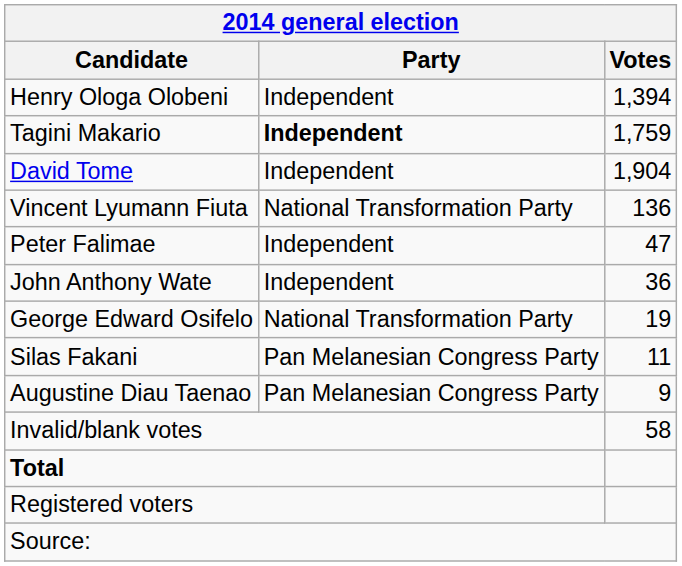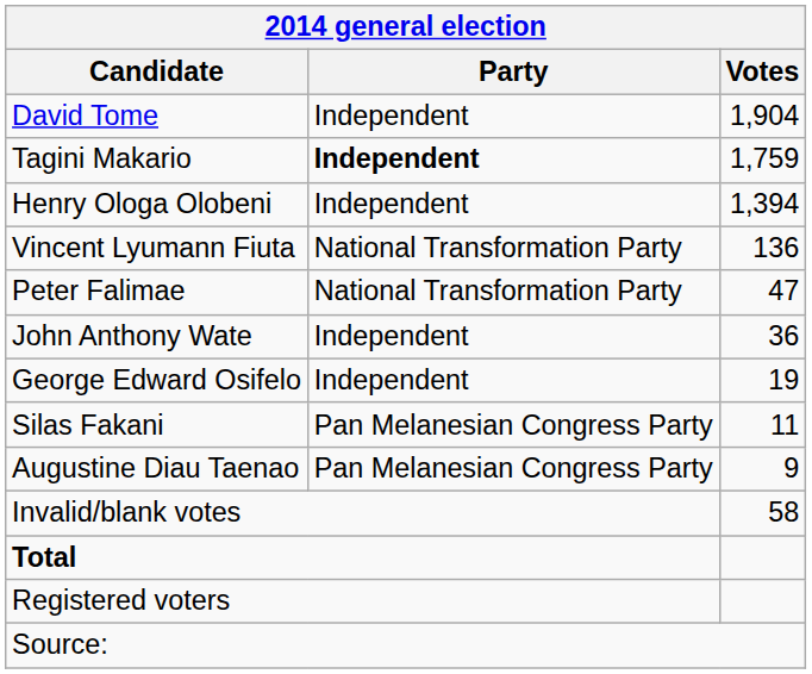 <table class=wikitable style=text-align:left>
 <tr>
 <th colspan=3><a href='#'>2014 general election</a></th>
 </tr>
 <tr>
 <th>Candidate</th>
 <th>Party</th>
 <th>Votes</th>
 </tr>
 <tr>
-<td>Henry Ologa Olobeni</td>
+<td><a href='#'>David Tome</a></td>
 <td>Independent</td>
-<td align=right>1,394</td>
+<td align=right>1,904</td>
 </tr>
 <tr>
 <td>Tagini Makario</td>
 <td><strong>Independent</strong></td>
 <td align=right>1,759</td>
 </tr>
 <tr>
-<td><a href='#'>David Tome</a></td>
+<td>Henry Ologa Olobeni</td>
 <td>Independent</td>
-<td align=right>1,904</td>
+<td align=right>1,394</td>
 </tr>
 <tr>
 <td>Vincent Lyumann Fiuta</td>
 <td>National Transformation Party</td>
 <td align=right>136</td>
 </tr>
 <tr>
 <td>Peter Falimae</td>
-<td>Independent</td>
+<td>National Transformation Party</td>
 <td align=right>47</td>
 </tr>
 <tr>
 <td>John Anthony Wate</td>
 <td>Independent</td>
 <td align="right">36</td>
 </tr>
 <tr>
 <td>George Edward Osifelo</td>
-<td>National Transformation Party</td>
+<td>Independent</td>
 <td align=right>19</td>
 </tr>
 <tr>
 <td>Silas Fakani</td>
 <td>Pan Melanesian Congress Party</td>
 <td align=right>11</td>
 </tr>
 <tr>
 <td>Augustine Diau Taenao</td>
 <td>Pan Melanesian Congress Party</td>
 <td align=right>9</td>
 </tr>
 <tr>
 <td colspan=2>Invalid/blank votes</td>
 <td align=right>58</td>
 </tr>
 <tr>
 <td colspan=2><strong>Total</strong></td>
 <td><strong> </strong></td>
 </tr>
 <tr>
 <td colspan=2>Registered voters</td>
 <td></td>
 </tr>
 <tr>
 <td colspan=3>Source: </td>
 </tr>
 </table>
